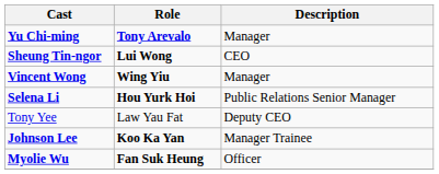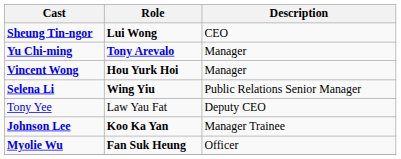 <table class="wikitable" width="60%">
 <tr>
 <th style="width:6%">Cast</th>
 <th style="width:6%">Role</th>
 <th style="width:15%">Description</th>
 </tr>
 <tr>
+<td><strong><a href='#'>Sheung Tin-ngor</a></strong></td>
+<td><strong>Lui Wong</strong></td>
+<td>CEO</td>
+</tr>
+<tr>
 <td><strong><a href='#'>Yu Chi-ming</a></strong></td>
 <td><strong><a href='#'>Tony Arevalo</a></strong></td>
 <td>Manager</td>
 </tr>
 <tr>
-<td><strong><a href='#'>Sheung Tin-ngor</a></strong></td>
-<td><strong>Lui Wong</strong></td>
-<td>CEO</td>
-</tr>
-<tr>
 <td><strong><a href='#'>Vincent Wong</a></strong></td>
-<td><strong>Wing Yiu</strong></td>
+<td><strong>Hou Yurk Hoi</strong></td>
 <td>Manager</td>
 </tr>
 <tr>
 <td><strong><a href='#'>Selena Li</a></strong></td>
-<td><strong>Hou Yurk Hoi</strong></td>
+<td><strong>Wing Yiu</strong></td>
 <td>Public Relations Senior Manager</td>
 </tr>
 <tr>
 <td><a href='#'>Tony Yee</a></td>
 <td>Law Yau Fat</td>
 <td>Deputy CEO</td>
 </tr>
 <tr>
 <td><strong><a href='#'>Johnson Lee</a></strong></td>
 <td><strong>Koo Ka Yan</strong></td>
 <td>Manager Trainee</td>
 </tr>
 <tr>
 <td><strong><a href='#'>Myolie Wu</a></strong></td>
 <td><strong>Fan Suk Heung</strong></td>
 <td>Officer</td>
 </tr>
 <tr>
 </tr>
 </table>
